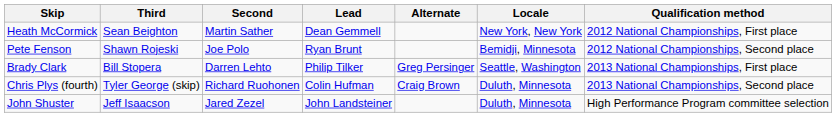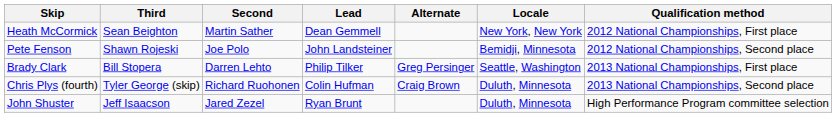 <table class="wikitable sortable">
 <tr>
 <th>Skip</th>
 <th>Third</th>
 <th>Second</th>
 <th>Lead</th>
 <th>Alternate</th>
 <th>Locale</th>
 <th>Qualification method</th>
 </tr>
 <tr>
 <td><a href='#'>Heath McCormick</a></td>
 <td><a href='#'>Sean Beighton</a></td>
 <td><a href='#'>Martin Sather</a></td>
 <td><a href='#'>Dean Gemmell</a></td>
 <td></td>
 <td> <a href='#'>New York</a>, <a href='#'>New York</a></td>
 <td><a href='#'>2012 National Championships</a>, First place</td>
 </tr>
 <tr>
 <td><a href='#'>Pete Fenson</a></td>
 <td><a href='#'>Shawn Rojeski</a></td>
 <td><a href='#'>Joe Polo</a></td>
-<td><a href='#'>Ryan Brunt</a></td>
+<td><a href='#'>John Landsteiner</a></td>
 <td></td>
 <td> <a href='#'>Bemidji</a>, <a href='#'>Minnesota</a></td>
 <td><a href='#'>2012 National Championships</a>, Second place</td>
 </tr>
 <tr>
 <td><a href='#'>Brady Clark</a></td>
 <td><a href='#'>Bill Stopera</a></td>
 <td><a href='#'>Darren Lehto</a></td>
 <td><a href='#'>Philip Tilker</a></td>
 <td><a href='#'>Greg Persinger</a></td>
 <td> <a href='#'>Seattle</a>, <a href='#'>Washington</a></td>
 <td><a href='#'>2013 National Championships</a>, First place</td>
 </tr>
 <tr>
 <td><a href='#'>Chris Plys</a> (fourth)</td>
 <td><a href='#'>Tyler George</a> (skip)</td>
 <td><a href='#'>Richard Ruohonen</a></td>
 <td><a href='#'>Colin Hufman</a></td>
 <td><a href='#'>Craig Brown</a></td>
 <td> <a href='#'>Duluth</a>, <a href='#'>Minnesota</a></td>
 <td><a href='#'>2013 National Championships</a>, Second place</td>
 </tr>
 <tr>
 <td><a href='#'>John Shuster</a></td>
 <td><a href='#'>Jeff Isaacson</a></td>
 <td><a href='#'>Jared Zezel</a></td>
-<td><a href='#'>John Landsteiner</a></td>
+<td><a href='#'>Ryan Brunt</a></td>
 <td></td>
 <td> <a href='#'>Duluth</a>, <a href='#'>Minnesota</a></td>
 <td>High Performance Program committee selection</td>
 </tr>
 </table>
